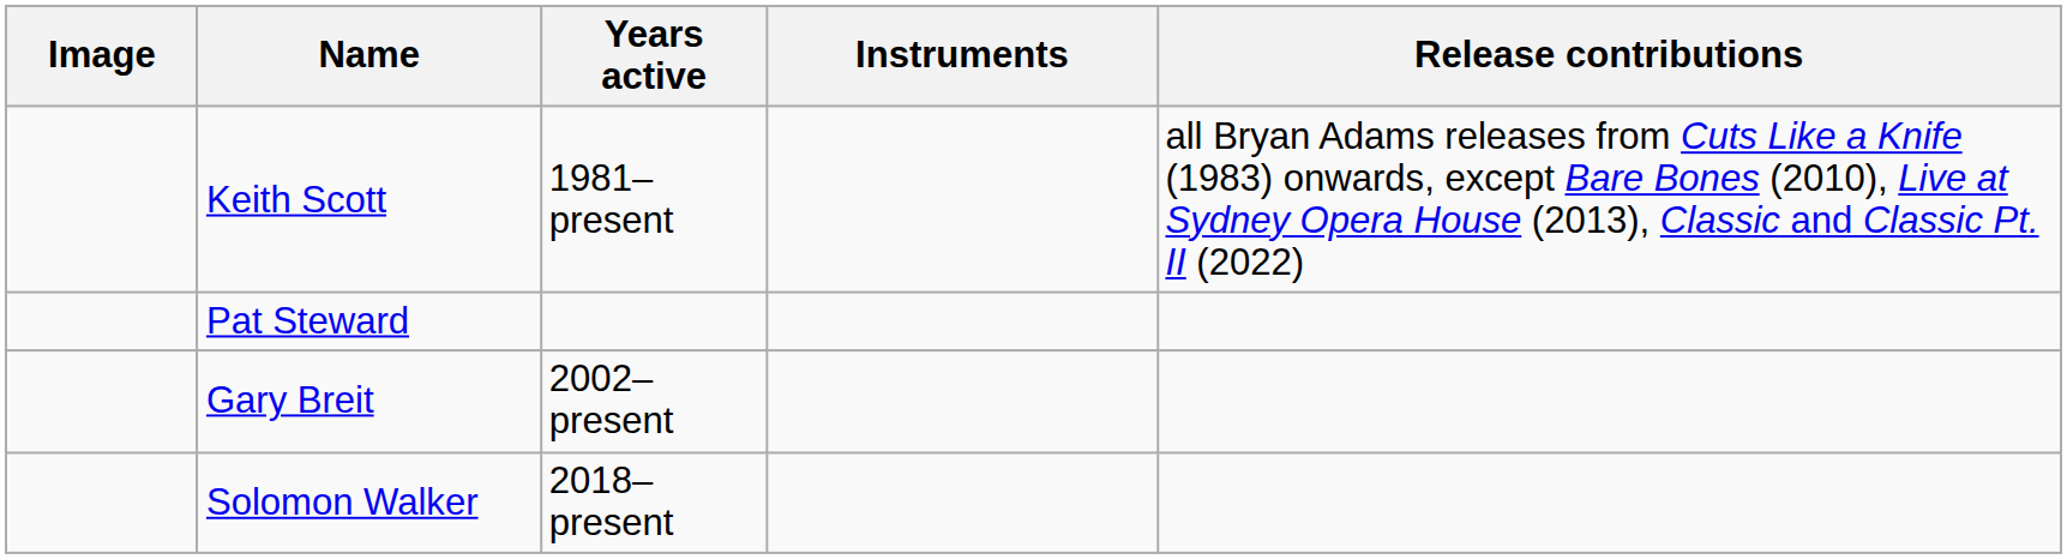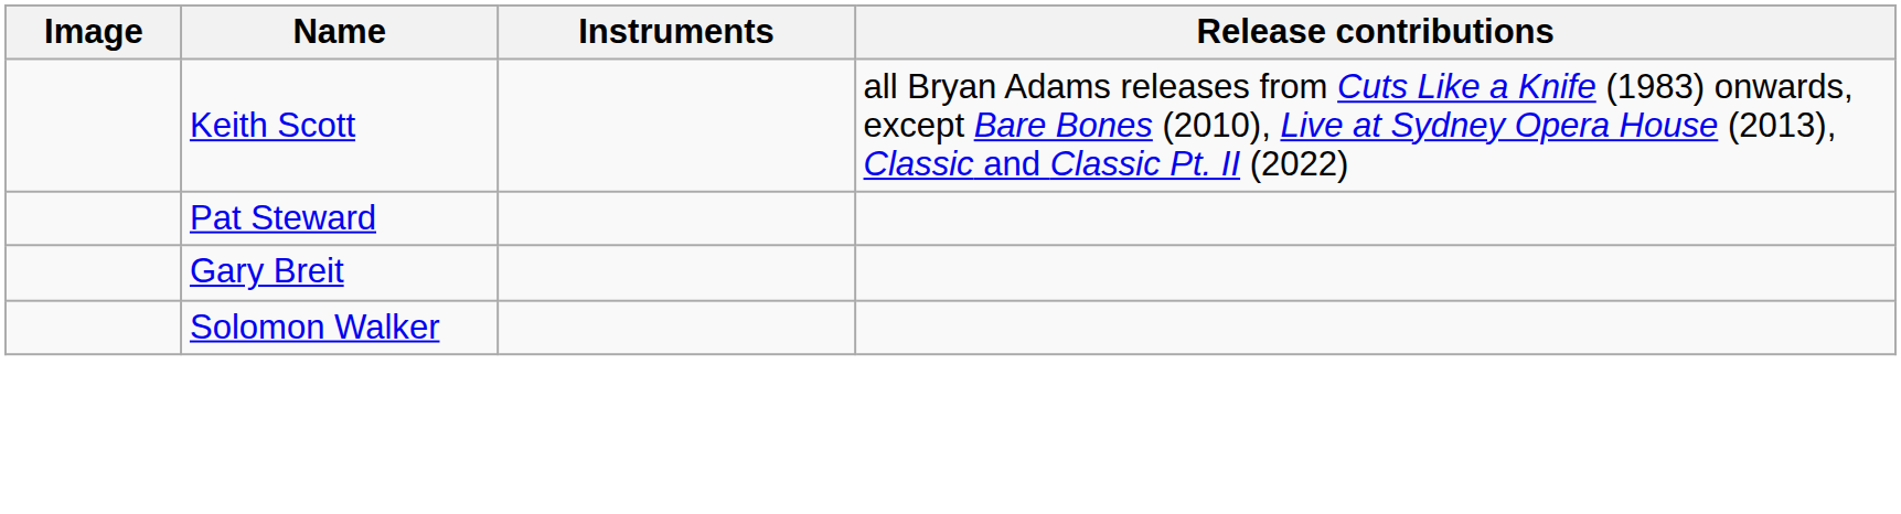 <table class="wikitable" width="100%">
 <tr>
 <th width="75">Image</th>
 <th width="140">Name</th>
-<th width="90">Years active</th>
 <th width="160">Instruments</th>
 <th>Release contributions</th>
 </tr>
 <tr>
 <td></td>
 <td><a href='#'>Keith Scott</a></td>
-<td>1981–present</td>
 <td></td>
 <td>all Bryan Adams releases from <em><a href='#'>Cuts Like a Knife</a></em> (1983) onwards, except <em><a href='#'>Bare Bones</a></em> (2010), <em><a href='#'>Live at Sydney Opera House</a></em> (2013), <a href='#'><em>Classic</em> and <em>Classic Pt. II</em></a> (2022)</td>
 </tr>
 <tr>
 <td></td>
 <td><a href='#'>Pat Steward</a></td>
 <td></td>
 <td></td>
-<td></td>
 </tr>
 <tr>
 <td></td>
 <td><a href='#'>Gary Breit</a></td>
-<td>2002–present</td>
 <td></td>
 <td></td>
 </tr>
 <tr>
 <td></td>
 <td><a href='#'>Solomon Walker</a></td>
-<td>2018–present</td>
 <td></td>
 <td></td>
 </tr>
 </table>
